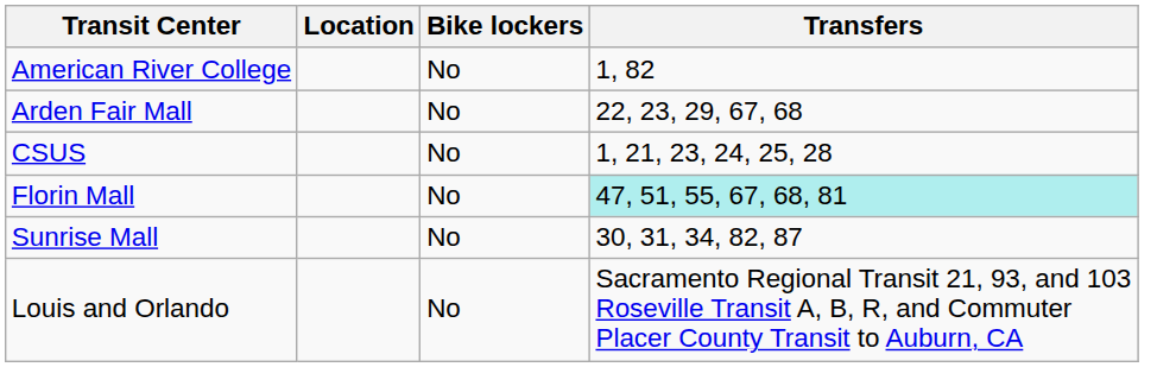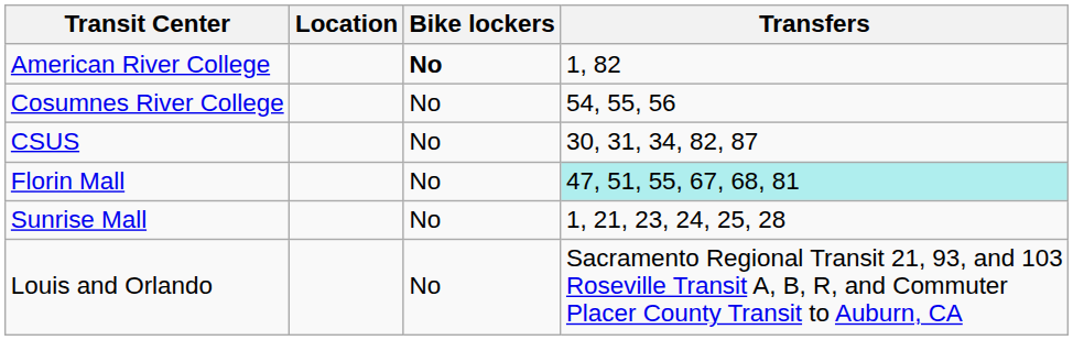 <table class=wikitable>
 <tr>
 <th>Transit Center</th>
 <th>Location</th>
 <th>Bike lockers</th>
 <th>Transfers</th>
 </tr>
 <tr>
 <td><a href='#'>American River College</a></td>
 <td></td>
-<td>No</td>
+<td><strong>No</strong></td>
 <td>1, 82</td>
 </tr>
 <tr>
-<td><a href='#'>Arden Fair Mall</a></td>
+<td><a href='#'>Cosumnes River College</a></td>
 <td></td>
 <td>No</td>
-<td>22, 23, 29, 67, 68</td>
+<td>54, 55, 56</td>
 </tr>
 <tr>
 <td><a href='#'>CSUS</a></td>
 <td></td>
 <td>No</td>
-<td>1, 21, 23, 24, 25, 28</td>
+<td>30, 31, 34, 82, 87</td>
 </tr>
 <tr>
 <td><a href='#'>Florin Mall</a></td>
 <td></td>
 <td>No</td>
 <td style="background: paleturquoise;">47, 51, 55, 67, 68, 81</td>
 </tr>
 <tr>
 <td><a href='#'>Sunrise Mall</a></td>
 <td></td>
 <td>No</td>
-<td>30, 31, 34, 82, 87</td>
+<td>1, 21, 23, 24, 25, 28</td>
 </tr>
 <tr>
 <td>Louis and Orlando</td>
 <td></td>
 <td>No</td>
 <td>Sacramento Regional Transit 21, 93, and 103 <br> <a href='#'>Roseville Transit</a> A, B, R, and Commuter <br> <a href='#'>Placer County Transit</a> to <a href='#'>Auburn, CA</a></td>
 </tr>
 </table>
